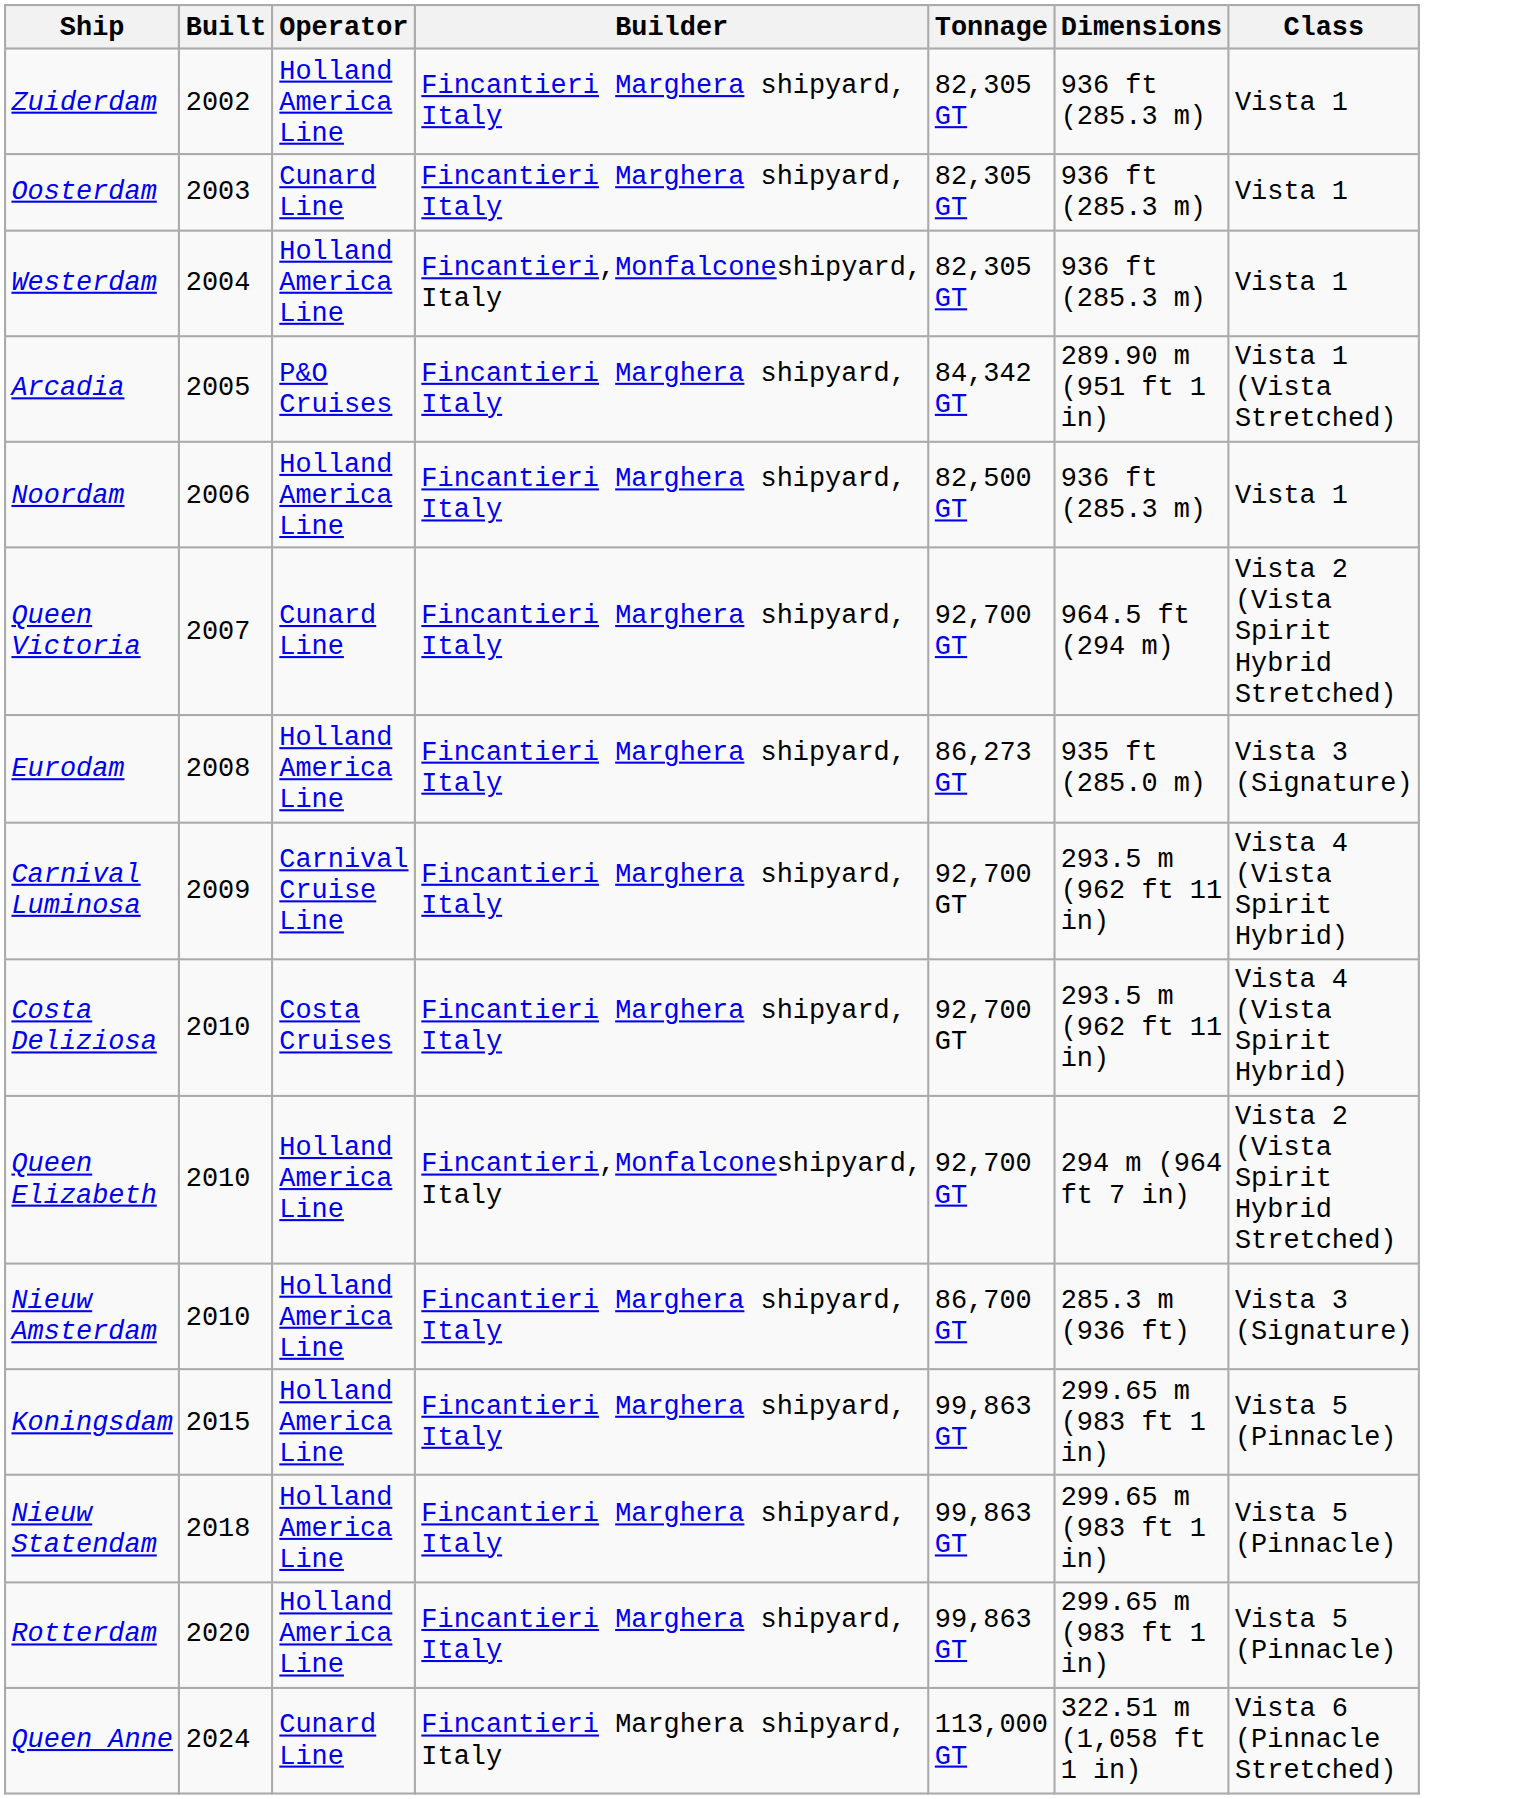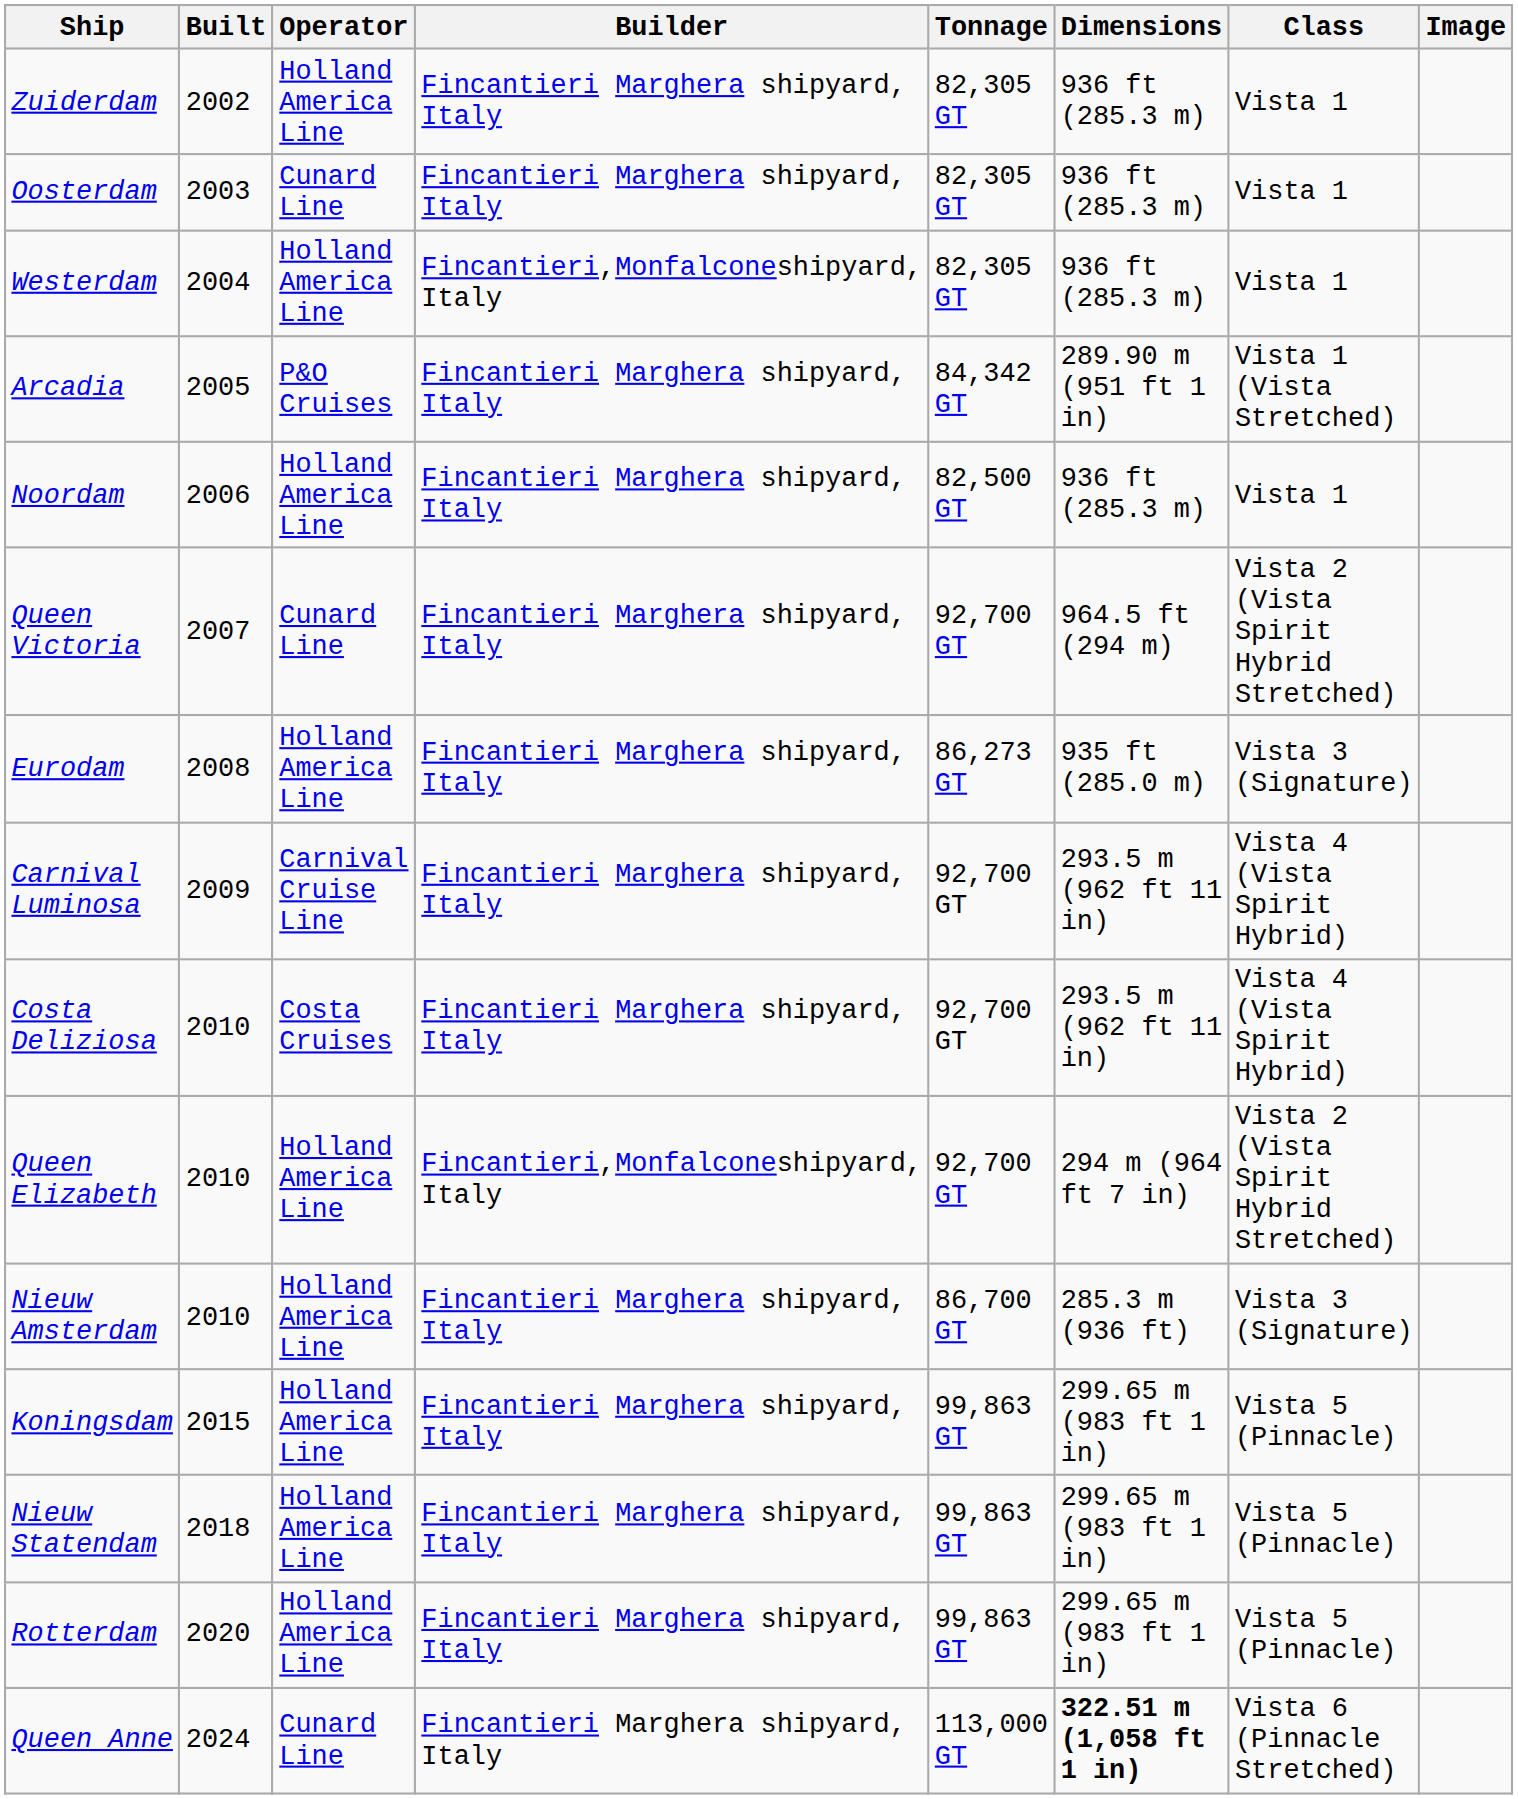 <table class="wikitable">
 <tr>
 <th>Ship</th>
 <th>Built</th>
 <th>Operator</th>
 <th>Builder</th>
 <th>Tonnage</th>
 <th>Dimensions</th>
 <th>Class</th>
+<th>Image</th>
 </tr>
 <tr>
 <td><em><a href='#'>Zuiderdam</a></em></td>
 <td>2002</td>
 <td><a href='#'>Holland America Line</a></td>
 <td><a href='#'>Fincantieri</a> <a href='#'>Marghera</a> shipyard, <a href='#'>Italy</a></td>
 <td>82,305 <a href='#'>GT</a></td>
 <td>936 ft (285.3 m)</td>
 <td>Vista 1</td>
+<td></td>
 </tr>
 <tr>
 <td><em><a href='#'>Oosterdam</a></em></td>
 <td>2003</td>
 <td><a href='#'>Cunard Line</a></td>
 <td><a href='#'>Fincantieri</a> <a href='#'>Marghera</a> shipyard, <a href='#'>Italy</a></td>
 <td>82,305 <a href='#'>GT</a></td>
 <td>936 ft (285.3 m)</td>
 <td>Vista 1</td>
+<td></td>
 </tr>
 <tr>
 <td><em><a href='#'>Westerdam</a></em></td>
 <td>2004</td>
 <td><a href='#'>Holland America Line</a></td>
 <td><a href='#'>Fincantieri</a>,<a href='#'>Monfalcone</a>shipyard, Italy</td>
 <td>82,305 <a href='#'>GT</a></td>
 <td>936 ft (285.3 m)</td>
 <td>Vista 1</td>
+<td></td>
 </tr>
 <tr>
 <td><em><a href='#'>Arcadia</a></em></td>
 <td>2005</td>
 <td><a href='#'>P&O Cruises</a></td>
 <td><a href='#'>Fincantieri</a> <a href='#'>Marghera</a> shipyard, <a href='#'>Italy</a></td>
 <td>84,342 <a href='#'>GT</a></td>
 <td>289.90 m (951 ft 1 in)</td>
 <td>Vista 1<br>(Vista Stretched)</td>
+<td></td>
 </tr>
 <tr>
 <td><em><a href='#'>Noordam</a></em></td>
 <td>2006</td>
 <td><a href='#'>Holland America Line</a></td>
 <td><a href='#'>Fincantieri</a> <a href='#'>Marghera</a> shipyard, <a href='#'>Italy</a></td>
 <td>82,500 <a href='#'>GT</a></td>
 <td>936 ft (285.3 m)</td>
 <td>Vista 1</td>
+<td></td>
 </tr>
 <tr>
 <td><a href='#'><em>Queen Victoria</em></a></td>
 <td>2007</td>
 <td><a href='#'>Cunard Line</a></td>
 <td><a href='#'>Fincantieri</a> <a href='#'>Marghera</a> shipyard, <a href='#'>Italy</a></td>
 <td>92,700 <a href='#'>GT</a></td>
 <td>964.5 ft (294 m)</td>
 <td>Vista 2<br>(Vista Spirit Hybrid Stretched)</td>
+<td></td>
 </tr>
 <tr>
 <td><em><a href='#'>Eurodam</a></em></td>
 <td>2008</td>
 <td><a href='#'>Holland America Line</a></td>
 <td><a href='#'>Fincantieri</a> <a href='#'>Marghera</a> shipyard, <a href='#'>Italy</a></td>
 <td>86,273 <a href='#'>GT</a></td>
 <td>935 ft (285.0 m)</td>
 <td>Vista 3<br>(Signature)</td>
+<td></td>
 </tr>
 <tr>
 <td><a href='#'><em>Carnival Luminosa</em></a></td>
 <td>2009</td>
 <td><a href='#'>Carnival Cruise Line</a></td>
 <td><a href='#'>Fincantieri</a> <a href='#'>Marghera</a> shipyard, <a href='#'>Italy</a></td>
 <td>92,700 GT</td>
 <td>293.5 m (962 ft 11 in)</td>
 <td>Vista 4<br>(Vista Spirit Hybrid)</td>
+<td></td>
 </tr>
 <tr>
 <td><em><a href='#'>Costa Deliziosa</a></em></td>
 <td>2010</td>
 <td><a href='#'>Costa Cruises</a></td>
 <td><a href='#'>Fincantieri</a> <a href='#'>Marghera</a> shipyard, <a href='#'>Italy</a></td>
 <td>92,700 GT</td>
 <td>293.5 m (962 ft 11 in)</td>
 <td>Vista 4<br>(Vista Spirit Hybrid)</td>
+<td></td>
 </tr>
 <tr>
 <td><a href='#'><em>Queen Elizabeth</em></a></td>
 <td>2010</td>
 <td><a href='#'>Holland America Line</a></td>
 <td><a href='#'>Fincantieri</a>,<a href='#'>Monfalcone</a>shipyard, Italy</td>
 <td>92,700 <a href='#'>GT</a></td>
 <td>294 m (964 ft 7 in)</td>
 <td>Vista 2<br>(Vista Spirit Hybrid Stretched)</td>
+<td></td>
 </tr>
 <tr>
 <td><em><a href='#'>Nieuw Amsterdam</a></em></td>
 <td>2010</td>
 <td><a href='#'>Holland America Line</a></td>
 <td><a href='#'>Fincantieri</a> <a href='#'>Marghera</a> shipyard, <a href='#'>Italy</a></td>
 <td>86,700 <a href='#'>GT</a></td>
 <td>285.3 m (936 ft)</td>
 <td>Vista 3<br>(Signature)</td>
+<td></td>
 </tr>
 <tr>
 <td><em><a href='#'>Koningsdam</a></em></td>
 <td>2015</td>
 <td><a href='#'>Holland America Line</a></td>
 <td><a href='#'>Fincantieri</a> <a href='#'>Marghera</a> shipyard, <a href='#'>Italy</a></td>
 <td>99,863 <a href='#'>GT</a></td>
 <td>299.65 m (983 ft 1 in)</td>
 <td>Vista 5<br>(Pinnacle)</td>
+<td></td>
 </tr>
 <tr>
 <td><em><a href='#'>Nieuw Statendam</a></em></td>
 <td>2018</td>
 <td><a href='#'>Holland America Line</a></td>
 <td><a href='#'>Fincantieri</a> <a href='#'>Marghera</a> shipyard, <a href='#'>Italy</a></td>
 <td>99,863 <a href='#'>GT</a></td>
 <td>299.65 m (983 ft 1 in)</td>
 <td>Vista 5<br>(Pinnacle)</td>
+<td></td>
 </tr>
 <tr>
 <td><em><a href='#'>Rotterdam</a></em></td>
 <td>2020</td>
 <td><a href='#'>Holland America Line</a></td>
 <td><a href='#'>Fincantieri</a> <a href='#'>Marghera</a> shipyard, <a href='#'>Italy</a></td>
 <td>99,863 <a href='#'>GT</a></td>
 <td>299.65 m (983 ft 1 in)</td>
 <td>Vista 5<br>(Pinnacle)</td>
+<td></td>
 </tr>
 <tr>
 <td><em><a href='#'>Queen Anne</a></em></td>
 <td>2024</td>
 <td><a href='#'>Cunard Line</a></td>
 <td><a href='#'>Fincantieri</a> Marghera shipyard, Italy</td>
 <td>113,000 <a href='#'>GT</a></td>
-<td>322.51 m (1,058 ft 1 in)</td>
+<td><strong>322.51 m (1,058 ft 1 in)</strong></td>
 <td>Vista 6<br>(Pinnacle Stretched)</td>
+<td></td>
 </tr>
 </table>
